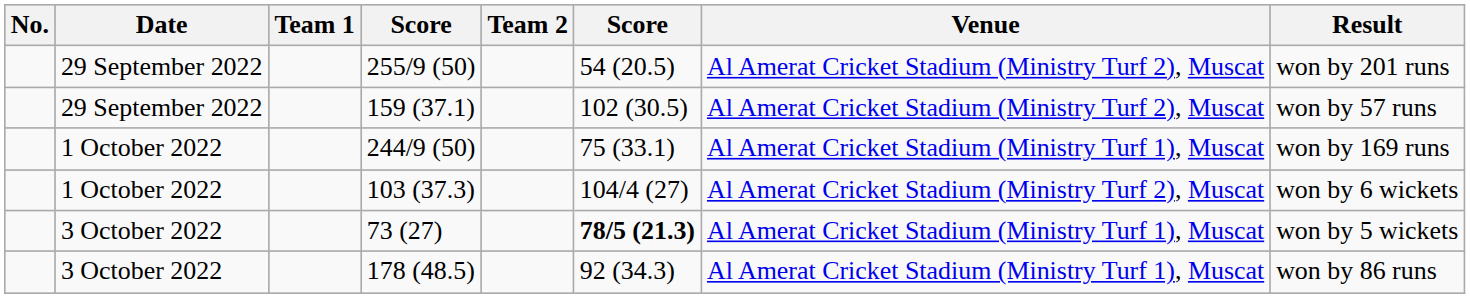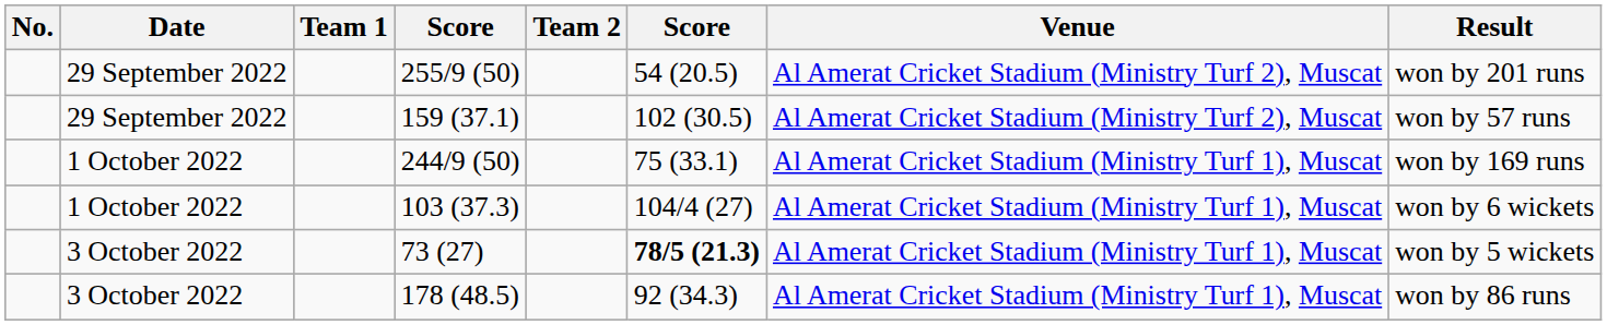 <table class="wikitable">
 <tr>
 <th>No.</th>
 <th>Date</th>
 <th>Team 1</th>
 <th>Score</th>
 <th>Team 2</th>
 <th>Score</th>
 <th>Venue</th>
 <th>Result</th>
 </tr>
 <tr>
 <td></td>
 <td>29 September 2022</td>
 <td></td>
 <td>255/9 (50)</td>
 <td></td>
 <td>54 (20.5)</td>
 <td><a href='#'>Al Amerat Cricket Stadium (Ministry Turf 2)</a>, <a href='#'>Muscat</a></td>
 <td> won by 201 runs</td>
 </tr>
 <tr>
 <td></td>
 <td>29 September 2022</td>
 <td></td>
 <td>159 (37.1)</td>
 <td></td>
 <td>102 (30.5)</td>
 <td><a href='#'>Al Amerat Cricket Stadium (Ministry Turf 2)</a>, <a href='#'>Muscat</a></td>
 <td> won by 57 runs</td>
 </tr>
 <tr>
 <td></td>
 <td>1 October 2022</td>
 <td></td>
 <td>244/9 (50)</td>
 <td></td>
 <td>75 (33.1)</td>
 <td><a href='#'>Al Amerat Cricket Stadium (Ministry Turf 1)</a>, <a href='#'>Muscat</a></td>
 <td> won by 169 runs</td>
 </tr>
 <tr>
 <td></td>
 <td>1 October 2022</td>
 <td></td>
 <td>103 (37.3)</td>
 <td></td>
 <td>104/4 (27)</td>
-<td><a href='#'>Al Amerat Cricket Stadium (Ministry Turf 2)</a>, <a href='#'>Muscat</a></td>
+<td><a href='#'>Al Amerat Cricket Stadium (Ministry Turf 1)</a>, <a href='#'>Muscat</a></td>
 <td> won by 6 wickets</td>
 </tr>
 <tr>
 <td></td>
 <td>3 October 2022</td>
 <td></td>
 <td>73 (27)</td>
 <td></td>
 <td><strong>78/5 (21.3)</strong></td>
 <td><a href='#'>Al Amerat Cricket Stadium (Ministry Turf 1)</a>, <a href='#'>Muscat</a></td>
 <td> won by 5 wickets</td>
 </tr>
 <tr>
 <td></td>
 <td>3 October 2022</td>
 <td></td>
 <td>178 (48.5)</td>
 <td></td>
 <td>92 (34.3)</td>
 <td><a href='#'>Al Amerat Cricket Stadium (Ministry Turf 1)</a>, <a href='#'>Muscat</a></td>
 <td> won by 86 runs</td>
 </tr>
 </table>
